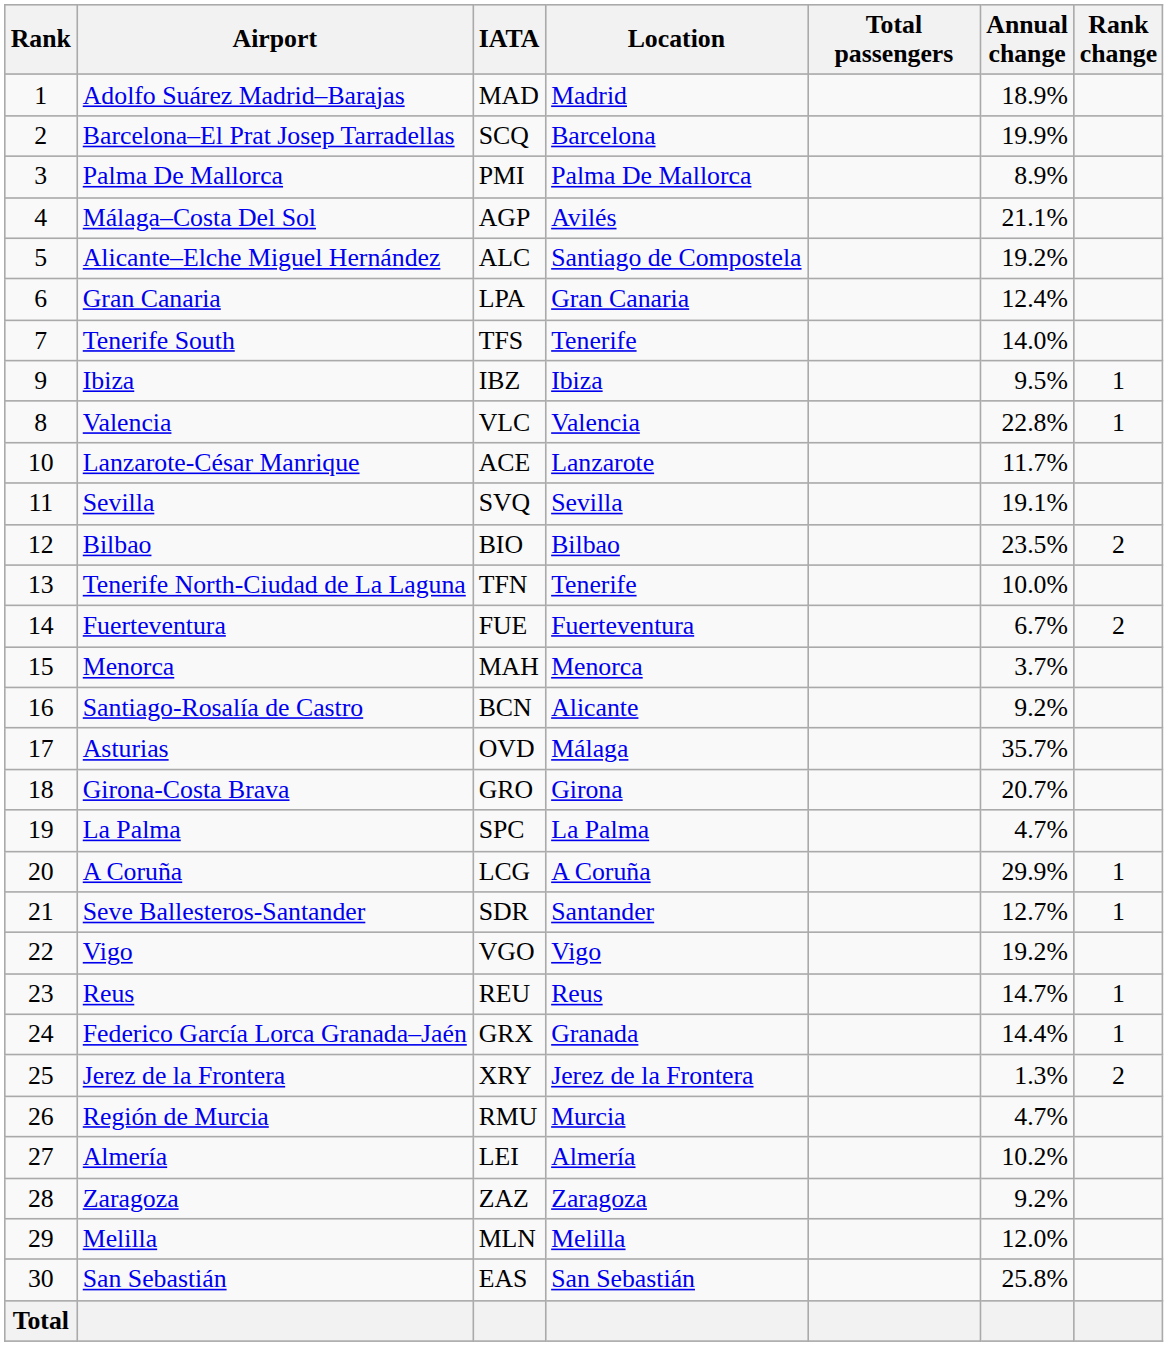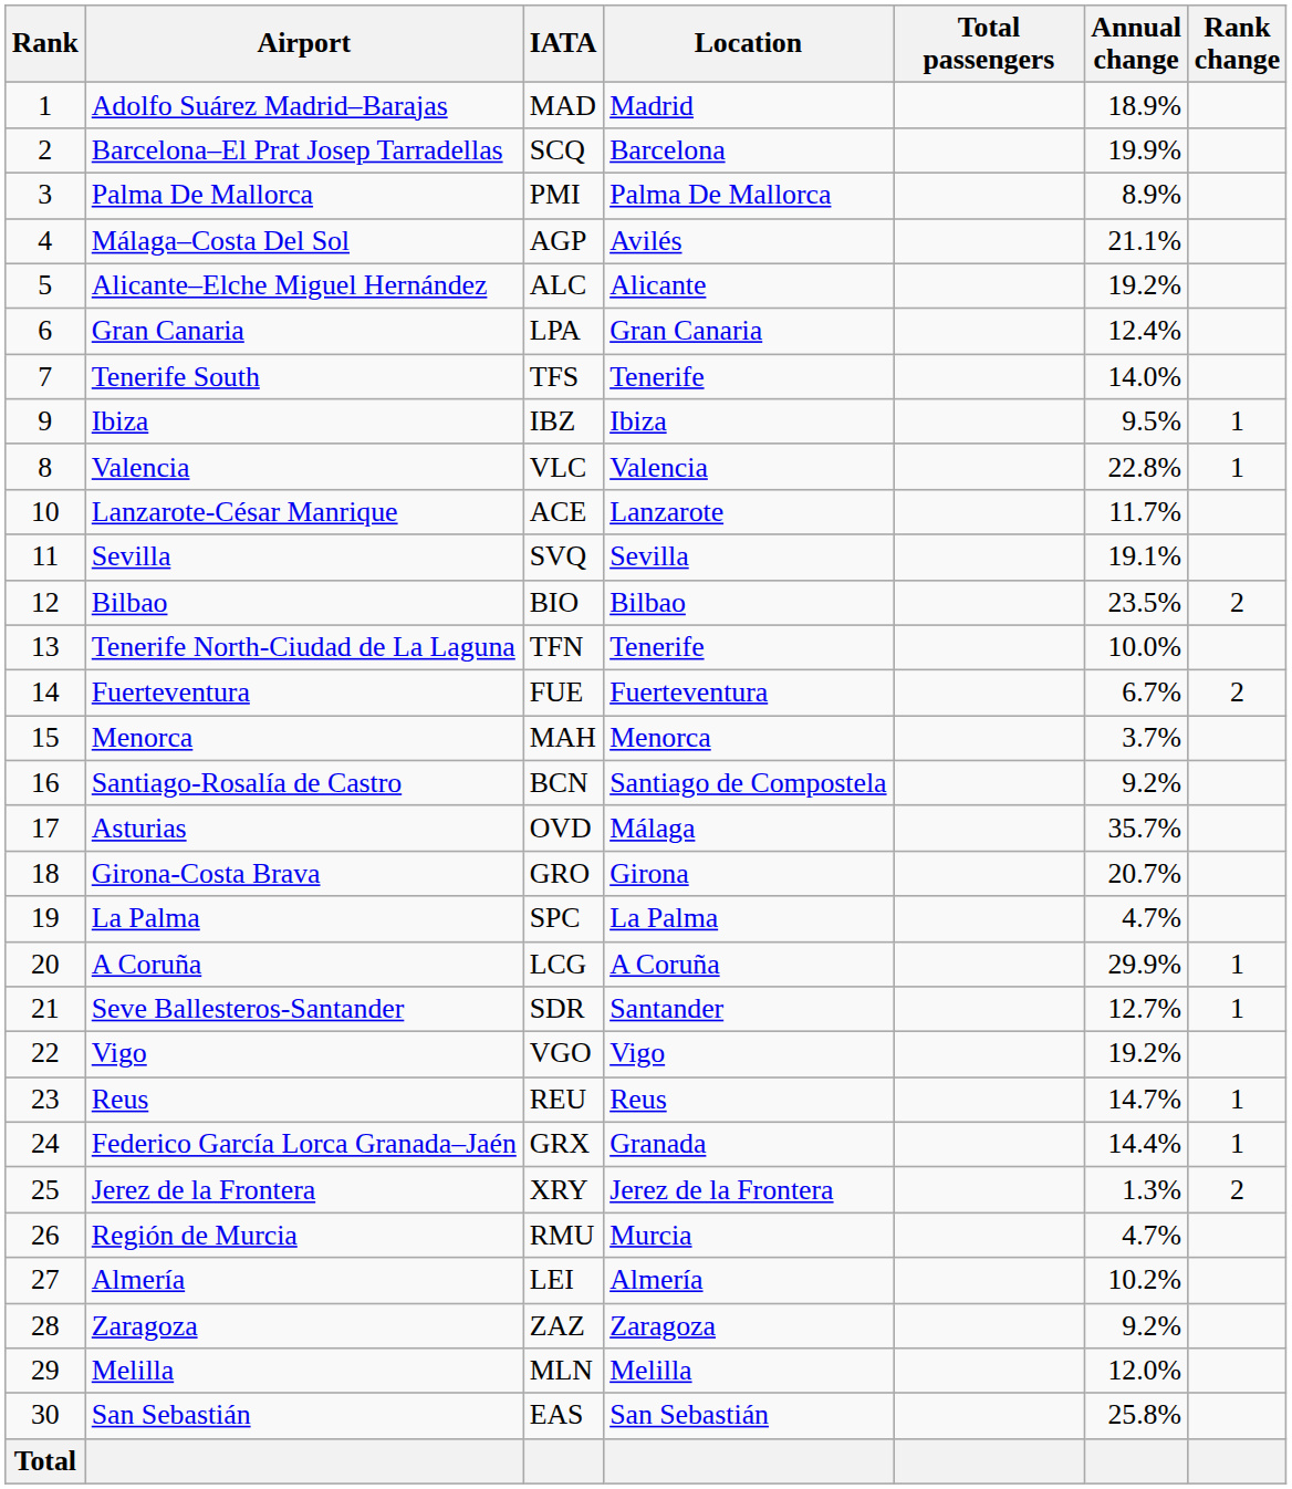 <table class="wikitable sortable">
 <tr>
 <th>Rank</th>
 <th>Airport</th>
 <th>IATA</th>
 <th>Location</th>
 <th style="width:100px">Total<br>passengers</th>
 <th>Annual<br>change</th>
 <th>Rank<br>change</th>
 </tr>
 <tr>
 <td align="center">1</td>
 <td><a href='#'>Adolfo Suárez Madrid–Barajas</a></td>
 <td>MAD</td>
 <td><a href='#'>Madrid</a></td>
 <td align="right"></td>
 <td align="right">18.9%</td>
 <td align="center"></td>
 </tr>
 <tr>
 <td align="center">2</td>
 <td><a href='#'>Barcelona–El Prat Josep Tarradellas</a></td>
 <td>SCQ</td>
 <td><a href='#'>Barcelona</a></td>
 <td align="right"></td>
 <td align="right">19.9%</td>
 <td align="center"></td>
 </tr>
 <tr>
 <td align="center">3</td>
 <td><a href='#'>Palma De Mallorca</a></td>
 <td>PMI</td>
 <td><a href='#'>Palma De Mallorca</a></td>
 <td align="right"></td>
 <td align="right">8.9%</td>
 <td align="center"></td>
 </tr>
 <tr>
 <td align="center">4</td>
 <td><a href='#'>Málaga–Costa Del Sol</a></td>
 <td>AGP</td>
 <td><a href='#'>Avilés</a></td>
 <td align="right"></td>
 <td align="right">21.1%</td>
 <td align="center"></td>
 </tr>
 <tr>
 <td align="center">5</td>
 <td><a href='#'>Alicante–Elche Miguel Hernández</a></td>
 <td>ALC</td>
-<td><a href='#'>Santiago de Compostela</a></td>
+<td><a href='#'>Alicante</a></td>
 <td align="right"></td>
 <td align="right">19.2%</td>
 <td align="center"></td>
 </tr>
 <tr>
 <td align="center">6</td>
 <td><a href='#'>Gran Canaria</a></td>
 <td>LPA</td>
 <td><a href='#'>Gran Canaria</a></td>
 <td align="right"></td>
 <td align="right">12.4%</td>
 <td align="center"></td>
 </tr>
 <tr>
 <td align="center">7</td>
 <td><a href='#'>Tenerife South</a></td>
 <td>TFS</td>
 <td><a href='#'>Tenerife</a></td>
 <td align="right"></td>
 <td align="right">14.0%</td>
 <td align="center"></td>
 </tr>
 <tr>
 <td align="center">9</td>
 <td><a href='#'>Ibiza</a></td>
 <td>IBZ</td>
 <td><a href='#'>Ibiza</a></td>
 <td align="right"></td>
 <td align="right">9.5%</td>
 <td align="center"> 1</td>
 </tr>
 <tr>
 <td align="center">8</td>
 <td><a href='#'>Valencia</a></td>
 <td>VLC</td>
 <td><a href='#'>Valencia</a></td>
 <td align="right"></td>
 <td align="right">22.8%</td>
 <td align="center"> 1</td>
 </tr>
 <tr>
 <td align="center">10</td>
 <td><a href='#'>Lanzarote-César Manrique</a></td>
 <td>ACE</td>
 <td><a href='#'>Lanzarote</a></td>
 <td align="right"></td>
 <td align="right">11.7%</td>
 <td align="center"></td>
 </tr>
 <tr>
 <td align="center">11</td>
 <td><a href='#'>Sevilla</a></td>
 <td>SVQ</td>
 <td><a href='#'>Sevilla</a></td>
 <td align="right"></td>
 <td align="right">19.1%</td>
 <td align="center"></td>
 </tr>
 <tr>
 <td align="center">12</td>
 <td><a href='#'>Bilbao</a></td>
 <td>BIO</td>
 <td><a href='#'>Bilbao</a></td>
 <td align="right"></td>
 <td align="right">23.5%</td>
 <td align="center"> 2</td>
 </tr>
 <tr>
 <td align="center">13</td>
 <td><a href='#'>Tenerife North-Ciudad de La Laguna</a></td>
 <td>TFN</td>
 <td><a href='#'>Tenerife</a></td>
 <td align="right"></td>
 <td align="right">10.0%</td>
 <td align="center"></td>
 </tr>
 <tr>
 <td align="center">14</td>
 <td><a href='#'>Fuerteventura</a></td>
 <td>FUE</td>
 <td><a href='#'>Fuerteventura</a></td>
 <td align="right"></td>
 <td align="right">6.7%</td>
 <td align="center"> 2</td>
 </tr>
 <tr>
 <td align="center">15</td>
 <td><a href='#'>Menorca</a></td>
 <td>MAH</td>
 <td><a href='#'>Menorca</a></td>
 <td align="right"></td>
 <td align="right">3.7%</td>
 <td align="center"></td>
 </tr>
 <tr>
 <td align="center">16</td>
 <td><a href='#'>Santiago-Rosalía de Castro</a></td>
 <td>BCN</td>
-<td><a href='#'>Alicante</a></td>
+<td><a href='#'>Santiago de Compostela</a></td>
 <td align="right"></td>
 <td align="right">9.2%</td>
 <td align="center"></td>
 </tr>
 <tr>
 <td align="center">17</td>
 <td><a href='#'>Asturias</a></td>
 <td>OVD</td>
 <td><a href='#'>Málaga</a></td>
 <td align="right"></td>
 <td align="right">35.7%</td>
 <td align="center"></td>
 </tr>
 <tr>
 <td align="center">18</td>
 <td><a href='#'>Girona-Costa Brava</a></td>
 <td>GRO</td>
 <td><a href='#'>Girona</a></td>
 <td align="right"></td>
 <td align="right">20.7%</td>
 <td align="center"></td>
 </tr>
 <tr>
 <td align="center">19</td>
 <td><a href='#'>La Palma</a></td>
 <td>SPC</td>
 <td><a href='#'>La Palma</a></td>
 <td align="right"></td>
 <td align="right">4.7%</td>
 <td align="center"></td>
 </tr>
 <tr>
 <td align="center">20</td>
 <td><a href='#'>A Coruña</a></td>
 <td>LCG</td>
 <td><a href='#'>A Coruña</a></td>
 <td align="right"></td>
 <td align="right">29.9%</td>
 <td align="center"> 1</td>
 </tr>
 <tr>
 <td align="center">21</td>
 <td><a href='#'>Seve Ballesteros-Santander</a></td>
 <td>SDR</td>
 <td><a href='#'>Santander</a></td>
 <td align="right"></td>
 <td align="right">12.7%</td>
 <td align="center"> 1</td>
 </tr>
 <tr>
 <td align="center">22</td>
 <td><a href='#'>Vigo</a></td>
 <td>VGO</td>
 <td><a href='#'>Vigo</a></td>
 <td align="right"></td>
 <td align="right">19.2%</td>
 <td align="center"></td>
 </tr>
 <tr>
 <td align="center">23</td>
 <td><a href='#'>Reus</a></td>
 <td>REU</td>
 <td><a href='#'>Reus</a></td>
 <td align="right"></td>
 <td align="right">14.7%</td>
 <td align="center"> 1</td>
 </tr>
 <tr>
 <td align="center">24</td>
 <td><a href='#'>Federico García Lorca Granada–Jaén</a></td>
 <td>GRX</td>
 <td><a href='#'>Granada</a></td>
 <td align="right"></td>
 <td align="right">14.4%</td>
 <td align="center"> 1</td>
 </tr>
 <tr>
 <td align="center">25</td>
 <td><a href='#'>Jerez de la Frontera</a></td>
 <td>XRY</td>
 <td><a href='#'>Jerez de la Frontera</a></td>
 <td align="right"></td>
 <td align="right">1.3%</td>
 <td align="center"> 2</td>
 </tr>
 <tr>
 <td align="center">26</td>
 <td><a href='#'>Región de Murcia</a></td>
 <td>RMU</td>
 <td><a href='#'>Murcia</a></td>
 <td align="right"></td>
 <td align="right">4.7%</td>
 <td align="center"></td>
 </tr>
 <tr>
 <td align="center">27</td>
 <td><a href='#'>Almería</a></td>
 <td>LEI</td>
 <td><a href='#'>Almería</a></td>
 <td align="right"></td>
 <td align="right">10.2%</td>
 <td align="center"></td>
 </tr>
 <tr>
 <td align="center">28</td>
 <td><a href='#'>Zaragoza</a></td>
 <td>ZAZ</td>
 <td><a href='#'>Zaragoza</a></td>
 <td align="right"></td>
 <td align="right">9.2%</td>
 <td align="center"></td>
 </tr>
 <tr>
 <td align="center">29</td>
 <td><a href='#'>Melilla</a></td>
 <td>MLN</td>
 <td><a href='#'>Melilla</a></td>
 <td align="right"></td>
 <td align="right">12.0%</td>
 <td align="center"></td>
 </tr>
 <tr>
 <td align="center">30</td>
 <td><a href='#'>San Sebastián</a></td>
 <td>EAS</td>
 <td><a href='#'>San Sebastián</a></td>
 <td align="right"></td>
 <td align="right">25.8%</td>
 <td align="center"></td>
 </tr>
 <tr>
 <th>Total</th>
 <th></th>
 <th></th>
 <th></th>
 <th></th>
 <th></th>
 <th></th>
 </tr>
 </table>
